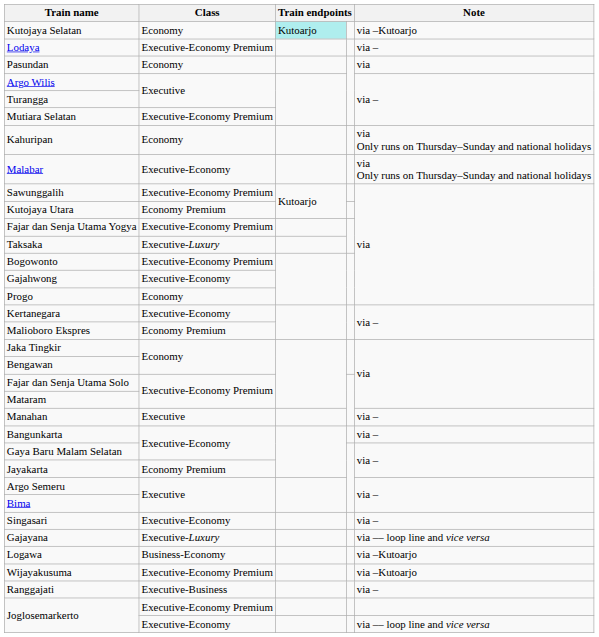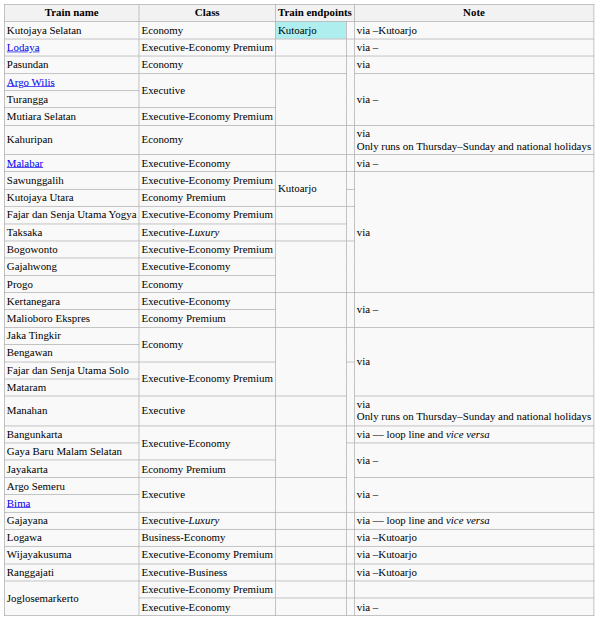 <table class="wikitable">
 <tr>
 <th>Train name</th>
 <th>Class</th>
 <th colspan=2>Train endpoints</th>
 <th>Note</th>
 </tr>
 <tr>
 <td>Kutojaya Selatan</td>
 <td>Economy</td>
 <td style="background: paleturquoise;">Kutoarjo</td>
 <td></td>
 <td>via –Kutoarjo</td>
 </tr>
 <tr>
 <td><a href='#'>Lodaya</a></td>
 <td>Executive-Economy Premium</td>
 <td></td>
 <td></td>
 <td>via –</td>
 </tr>
 <tr>
 <td>Pasundan</td>
 <td>Economy</td>
 <td></td>
 <td rowspan="4"></td>
 <td>via </td>
 </tr>
 <tr>
 <td><a href='#'>Argo Wilis</a></td>
 <td rowspan="2">Executive</td>
 <td rowspan="3"></td>
 <td rowspan="3">via –</td>
 </tr>
 <tr>
 <td>Turangga</td>
 </tr>
 <tr>
 <td>Mutiara Selatan</td>
 <td>Executive-Economy Premium</td>
 </tr>
 <tr>
 <td>Kahuripan</td>
 <td>Economy</td>
 <td></td>
 <td></td>
 <td>via <br>Only runs on Thursday–Sunday and national holidays</td>
 </tr>
 <tr>
 <td><a href='#'>Malabar</a></td>
 <td>Executive-Economy</td>
 <td></td>
 <td></td>
-<td>via <br>Only runs on Thursday–Sunday and national holidays</td>
+<td>via –</td>
 </tr>
 <tr>
 <td>Sawunggalih</td>
 <td>Executive-Economy Premium</td>
 <td rowspan="2">Kutoarjo</td>
 <td></td>
 <td rowspan=7>via </td>
 </tr>
 <tr>
 <td>Kutojaya Utara</td>
 <td>Economy Premium</td>
 <td></td>
 </tr>
 <tr>
 <td>Fajar dan Senja Utama Yogya</td>
 <td>Executive-Economy Premium</td>
 <td></td>
 <td rowspan="2"></td>
 </tr>
 <tr>
 <td>Taksaka</td>
 <td>Executive-<em>Luxury</em></td>
 <td></td>
 </tr>
 <tr>
 <td>Bogowonto</td>
 <td>Executive-Economy Premium</td>
 <td rowspan="3"></td>
 <td rowspan="3"></td>
 </tr>
 <tr>
 <td>Gajahwong</td>
 <td>Executive-Economy</td>
 </tr>
 <tr>
 <td>Progo</td>
 <td>Economy</td>
 </tr>
 <tr>
 <td>Kertanegara</td>
 <td>Executive-Economy</td>
 <td rowspan="2"></td>
 <td rowspan="2"></td>
 <td rowspan="2">via –</td>
 </tr>
 <tr>
 <td>Malioboro Ekspres</td>
 <td>Economy Premium</td>
 </tr>
 <tr>
 <td>Jaka Tingkir</td>
 <td rowspan="2">Economy</td>
 <td rowspan="4"></td>
 <td rowspan="2"></td>
 <td rowspan="4">via </td>
 </tr>
 <tr>
 <td>Bengawan</td>
 </tr>
 <tr>
 <td>Fajar dan Senja Utama Solo</td>
 <td rowspan="2">Executive-Economy Premium</td>
 <td rowspan="3"></td>
 </tr>
 <tr>
 <td>Mataram</td>
 </tr>
 <tr>
 <td>Manahan</td>
 <td>Executive</td>
 <td></td>
-<td>via –</td>
+<td>via <br>Only runs on Thursday–Sunday and national holidays</td>
 </tr>
 <tr>
 <td>Bangunkarta</td>
 <td rowspan=2>Executive-Economy</td>
 <td rowspan=3></td>
 <td></td>
-<td>via –</td>
+<td>via –– loop line and <em>vice versa</em></td>
 </tr>
 <tr>
 <td>Gaya Baru Malam Selatan</td>
 <td rowspan="4"></td>
 <td rowspan="2">via –</td>
 </tr>
 <tr>
 <td>Jayakarta</td>
 <td>Economy Premium</td>
 </tr>
 <tr>
 <td>Argo Semeru</td>
 <td rowspan="2">Executive</td>
 <td rowspan="2"></td>
 <td rowspan="2">via –</td>
 </tr>
 <tr>
 <td><a href='#'>Bima</a></td>
-</tr>
-<tr>
-<td>Singasari</td>
-<td>Executive-Economy</td>
-<td></td>
-<td></td>
-<td>via –</td>
 </tr>
 <tr>
 <td>Gajayana</td>
 <td>Executive-<em>Luxury</em></td>
 <td></td>
 <td></td>
 <td>via –– loop line and <em>vice versa</em></td>
 </tr>
 <tr>
 <td>Logawa</td>
 <td>Business-Economy</td>
 <td></td>
 <td></td>
 <td>via –Kutoarjo</td>
 </tr>
 <tr>
 <td>Wijayakusuma</td>
 <td>Executive-Economy Premium</td>
 <td></td>
 <td></td>
 <td>via –Kutoarjo</td>
 </tr>
 <tr>
 <td>Ranggajati</td>
 <td>Executive-Business</td>
 <td></td>
 <td></td>
-<td>via –</td>
+<td>via –Kutoarjo</td>
 </tr>
 <tr>
 <td rowspan="2">Joglosemarkerto</td>
 <td>Executive-Economy Premium</td>
 <td></td>
 <td></td>
 <td></td>
 </tr>
 <tr>
 <td>Executive-Economy</td>
 <td></td>
 <td></td>
-<td>via –– loop line and <em>vice versa</em></td>
+<td>via –</td>
 </tr>
 </table>
